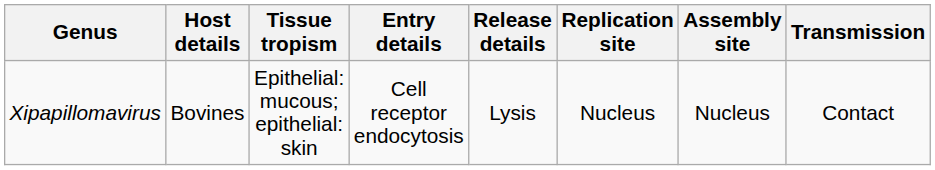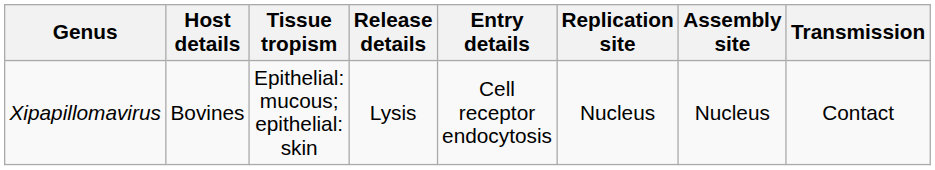 <table class="wikitable sortable" style="text-align:center">
 <tr>
 <th>Genus</th>
 <th>Host details</th>
 <th>Tissue tropism</th>
+<th>Release details</th>
 <th>Entry details</th>
-<th>Release details</th>
 <th>Replication site</th>
 <th>Assembly site</th>
 <th>Transmission</th>
 </tr>
 <tr>
 <td><em>Xipapillomavirus</em></td>
 <td>Bovines</td>
 <td>Epithelial: mucous; epithelial: skin</td>
+<td>Lysis</td>
 <td>Cell receptor endocytosis</td>
-<td>Lysis</td>
 <td>Nucleus</td>
 <td>Nucleus</td>
 <td>Contact</td>
 </tr>
 </table>
